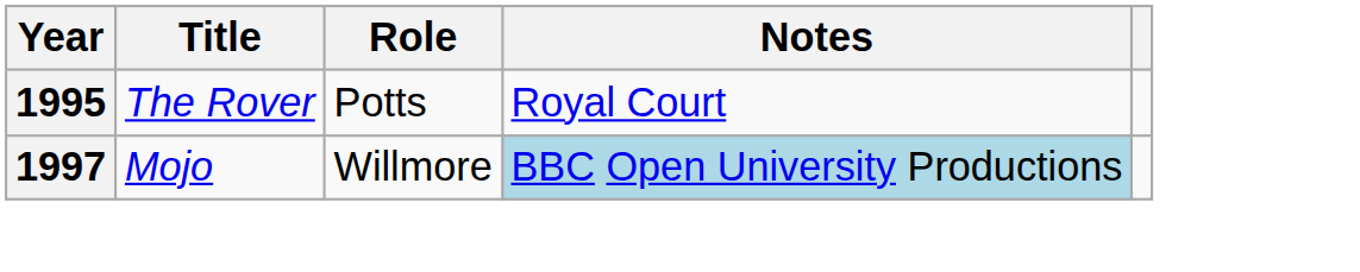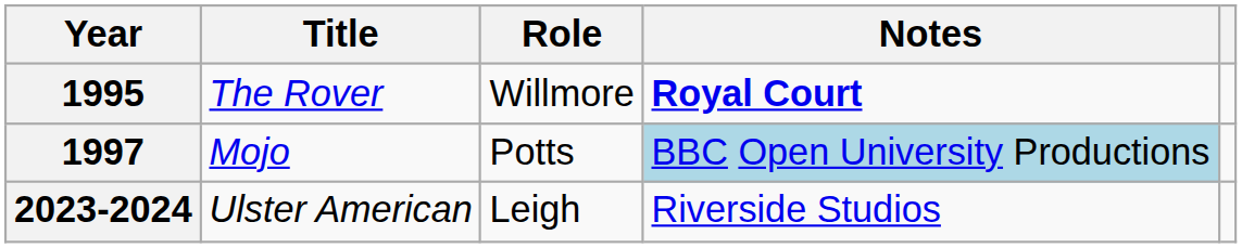 <table class="wikitable plainrowheaders sortable" style="margin-right: 0;">
 <tr>
 <th scope="col">Year</th>
 <th scope="col">Title</th>
 <th scope="col">Role</th>
 <th scope="col" class="unsortable">Notes</th>
 <th scope="col" class="unsortable"></th>
 </tr>
 <tr>
 <th scope="row">1995</th>
 <td><em><a href='#'>The Rover</a></em></td>
-<td>Potts</td>
-<td><a href='#'>Royal Court</a></td>
+<td>Willmore</td>
+<td><strong><a href='#'>Royal Court</a></strong></td>
 <td></td>
 </tr>
 <tr>
 <th scope="row">1997</th>
 <td><em><a href='#'>Mojo</a></em></td>
-<td>Willmore</td>
+<td>Potts</td>
 <td style="background: lightblue;"><a href='#'>BBC</a> <a href='#'>Open University</a> Productions</td>
 <td style="text-align: center;"></td>
 </tr>
+<tr>
+<th scope="row">2023-2024</th>
+<td><em>Ulster American</em></td>
+<td>Leigh</td>
+<td><a href='#'>Riverside Studios</a></td>
+<td style="text-align: center;"></td>
+</tr>
 </table>
